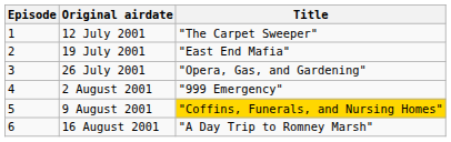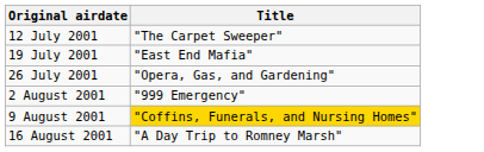 <table class="wikitable">
 <tr>
-<th>Episode</th>
 <th>Original airdate</th>
 <th>Title</th>
 </tr>
 <tr --->
-<td>1</td>
 <td>12 July 2001</td>
 <td>"The Carpet Sweeper"</td>
 </tr>
 <tr --->
-<td>2</td>
 <td>19 July 2001</td>
 <td>"East End Mafia"</td>
 </tr>
 <tr --->
-<td>3</td>
 <td>26 July 2001</td>
 <td>"Opera, Gas, and Gardening"</td>
 </tr>
 <tr --->
-<td>4</td>
 <td>2 August 2001</td>
 <td>"999 Emergency"</td>
 </tr>
 <tr --->
-<td>5</td>
 <td>9 August 2001</td>
 <td style="background: gold;">"Coffins, Funerals, and Nursing Homes"</td>
 </tr>
 <tr --->
-<td>6</td>
 <td>16 August 2001</td>
 <td>"A Day Trip to Romney Marsh"</td>
 </tr>
 </table>
